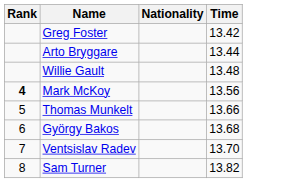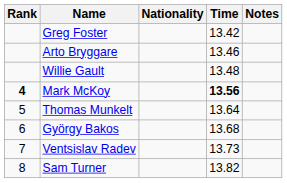 <table class="wikitable sortable" style="text-align:center">
 <tr>
 <th>Rank</th>
 <th>Name</th>
 <th>Nationality</th>
 <th>Time</th>
+<th>Notes</th>
 </tr>
 <tr>
 <td align="center"></td>
 <td align=left><a href='#'>Greg Foster</a></td>
 <td align=left></td>
 <td align="center">13.42</td>
+<td></td>
 </tr>
 <tr>
 <td align="center"></td>
 <td align=left><a href='#'>Arto Bryggare</a></td>
 <td align=left></td>
-<td align="center">13.44</td>
+<td align="center">13.46</td>
+<td></td>
 </tr>
 <tr>
 <td align="center"></td>
 <td align=left><a href='#'>Willie Gault</a></td>
 <td align=left></td>
 <td align="center">13.48</td>
+<td></td>
 </tr>
 <tr>
 <td align="center"><strong>4</strong></td>
 <td align=left><a href='#'>Mark McKoy</a></td>
 <td align=left></td>
-<td align="center">13.56</td>
+<td align="center"><strong>13.56</strong></td>
+<td></td>
 </tr>
 <tr>
 <td align="center">5</td>
 <td align=left><a href='#'>Thomas Munkelt</a></td>
 <td align=left></td>
-<td align="center">13.66</td>
+<td align="center">13.64</td>
+<td></td>
 </tr>
 <tr>
 <td align="center">6</td>
 <td align=left><a href='#'>György Bakos</a></td>
 <td align=left></td>
 <td align="center">13.68</td>
+<td></td>
 </tr>
 <tr>
 <td align="center">7</td>
 <td align=left><a href='#'>Ventsislav Radev</a></td>
 <td align=left></td>
-<td align="center">13.70</td>
+<td align="center">13.73</td>
+<td></td>
 </tr>
 <tr>
 <td align="center">8</td>
 <td align=left><a href='#'>Sam Turner</a></td>
 <td align=left></td>
 <td align="center">13.82</td>
+<td></td>
 </tr>
 </table>
